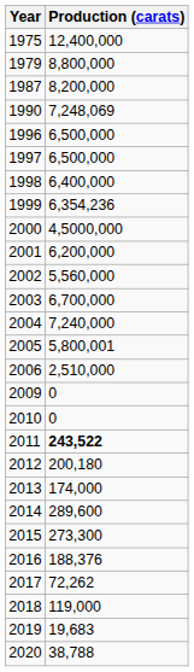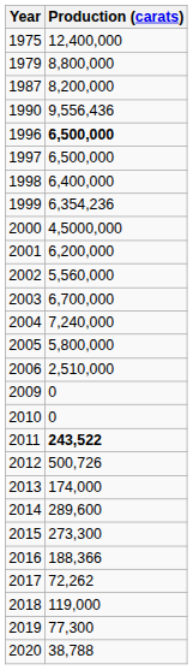 <table class="wikitable mw-collapsible mw-collapsed">
 <tr>
 <th>Year</th>
 <th>Production (<a href='#'>carats</a>)</th>
 </tr>
 <tr>
 <td>1975</td>
 <td>12,400,000</td>
 </tr>
 <tr>
 <td>1979</td>
 <td>8,800,000</td>
 </tr>
 <tr>
 <td>1987</td>
 <td>8,200,000</td>
 </tr>
 <tr>
 <td>1990</td>
-<td>7,248,069</td>
+<td>9,556,436</td>
 </tr>
 <tr>
 <td>1996</td>
-<td>6,500,000</td>
+<td><strong>6,500,000</strong></td>
 </tr>
 <tr>
 <td>1997</td>
 <td>6,500,000</td>
 </tr>
 <tr>
 <td>1998</td>
 <td>6,400,000</td>
 </tr>
 <tr>
 <td>1999</td>
 <td>6,354,236</td>
 </tr>
 <tr>
 <td>2000</td>
 <td>4,5000,000</td>
 </tr>
 <tr>
 <td>2001</td>
 <td>6,200,000</td>
 </tr>
 <tr>
 <td>2002</td>
 <td>5,560,000</td>
 </tr>
 <tr>
 <td>2003</td>
 <td>6,700,000</td>
 </tr>
 <tr>
 <td>2004</td>
 <td>7,240,000</td>
 </tr>
 <tr>
 <td>2005</td>
-<td>5,800,001</td>
+<td>5,800,000</td>
 </tr>
 <tr>
 <td>2006</td>
 <td>2,510,000</td>
 </tr>
 <tr>
 <td>2009</td>
 <td>0</td>
 </tr>
 <tr>
 <td>2010</td>
 <td>0</td>
 </tr>
 <tr>
 <td>2011</td>
 <td><strong>243,522</strong></td>
 </tr>
 <tr>
 <td>2012</td>
-<td>200,180</td>
+<td>500,726</td>
 </tr>
 <tr>
 <td>2013</td>
 <td>174,000</td>
 </tr>
 <tr>
 <td>2014</td>
 <td>289,600</td>
 </tr>
 <tr>
 <td>2015</td>
 <td>273,300</td>
 </tr>
 <tr>
 <td>2016</td>
-<td>188,376</td>
+<td>188,366</td>
 </tr>
 <tr>
 <td>2017</td>
 <td>72,262</td>
 </tr>
 <tr>
 <td>2018</td>
 <td>119,000</td>
 </tr>
 <tr>
 <td>2019</td>
-<td>19,683</td>
+<td>77,300</td>
 </tr>
 <tr>
 <td>2020</td>
 <td>38,788</td>
 </tr>
 </table>
